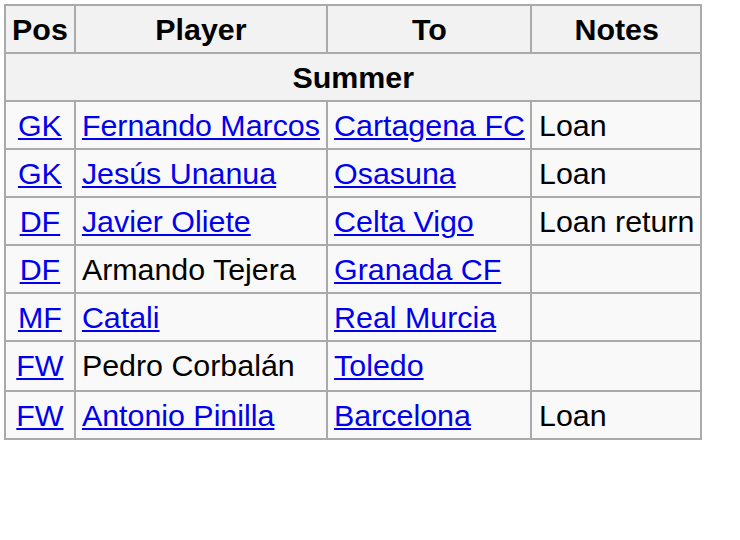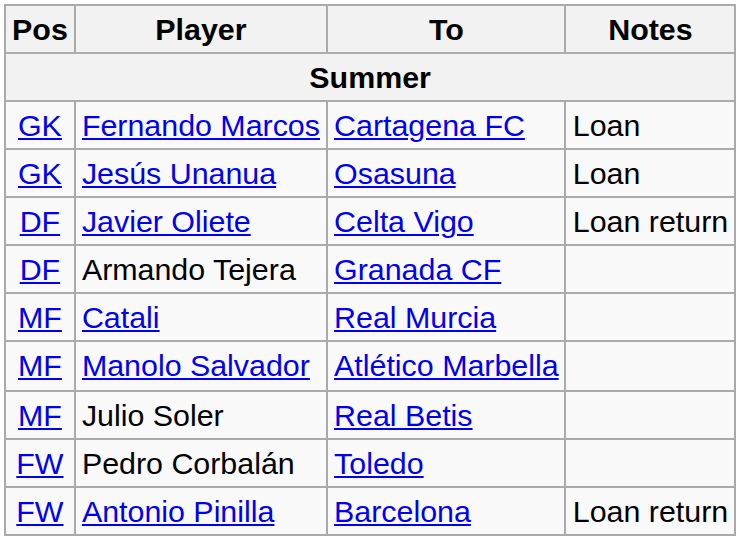 <table class="wikitable" style="font-size:95%; text-align:left;">
 <tr>
 <th>Pos</th>
 <th>Player</th>
 <th>To</th>
 <th>Notes</th>
 </tr>
 <tr>
 <th colspan="4">Summer</th>
 </tr>
 <tr>
 <td align="center"><a href='#'>GK</a></td>
 <td> <a href='#'>Fernando Marcos</a></td>
 <td> <a href='#'>Cartagena FC</a></td>
 <td>Loan</td>
 </tr>
 <tr>
 <td align="center"><a href='#'>GK</a></td>
 <td> <a href='#'>Jesús Unanua</a></td>
 <td> <a href='#'>Osasuna</a></td>
 <td>Loan</td>
 </tr>
 <tr>
 <td align="center"><a href='#'>DF</a></td>
 <td> <a href='#'>Javier Oliete</a></td>
 <td> <a href='#'>Celta Vigo</a></td>
 <td>Loan return</td>
 </tr>
 <tr>
 <td align="center"><a href='#'>DF</a></td>
 <td> Armando Tejera</td>
 <td> <a href='#'>Granada CF</a></td>
 <td></td>
 </tr>
 <tr>
 <td align="center"><a href='#'>MF</a></td>
 <td> <a href='#'>Catali</a></td>
 <td> <a href='#'>Real Murcia</a></td>
 <td></td>
 </tr>
 <tr>
+<td align="center"><a href='#'>MF</a></td>
+<td> <a href='#'>Manolo Salvador</a></td>
+<td> <a href='#'>Atlético Marbella</a></td>
+<td></td>
+</tr>
+<tr>
+<td align="center"><a href='#'>MF</a></td>
+<td> Julio Soler</td>
+<td> <a href='#'>Real Betis</a></td>
+<td></td>
+</tr>
+<tr>
 <td align="center"><a href='#'>FW</a></td>
 <td> Pedro Corbalán</td>
 <td> <a href='#'>Toledo</a></td>
 <td></td>
 </tr>
 <tr>
 <td align="center"><a href='#'>FW</a></td>
 <td> <a href='#'>Antonio Pinilla</a></td>
 <td> <a href='#'>Barcelona</a></td>
-<td>Loan</td>
+<td>Loan return</td>
 </tr>
 </table>
